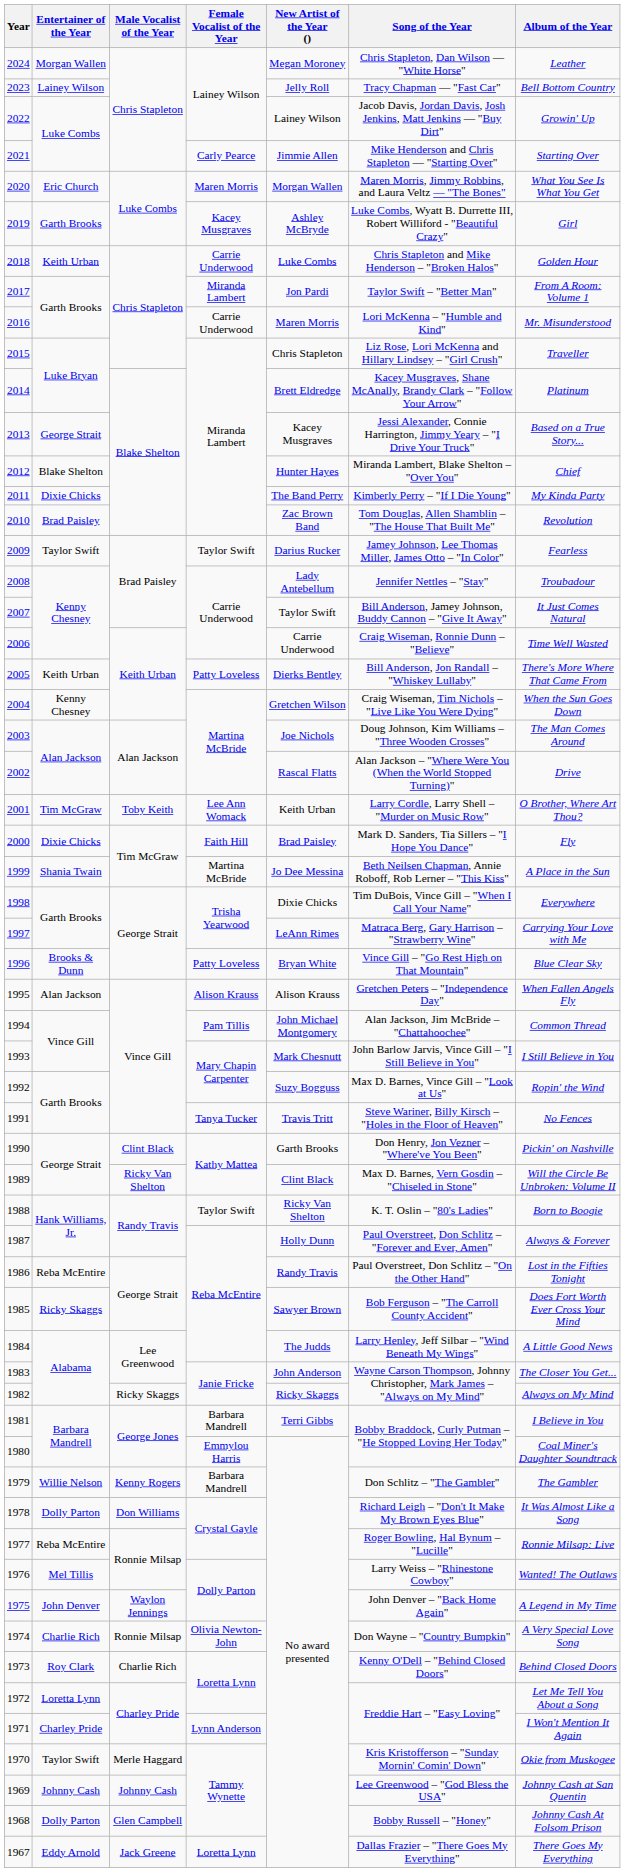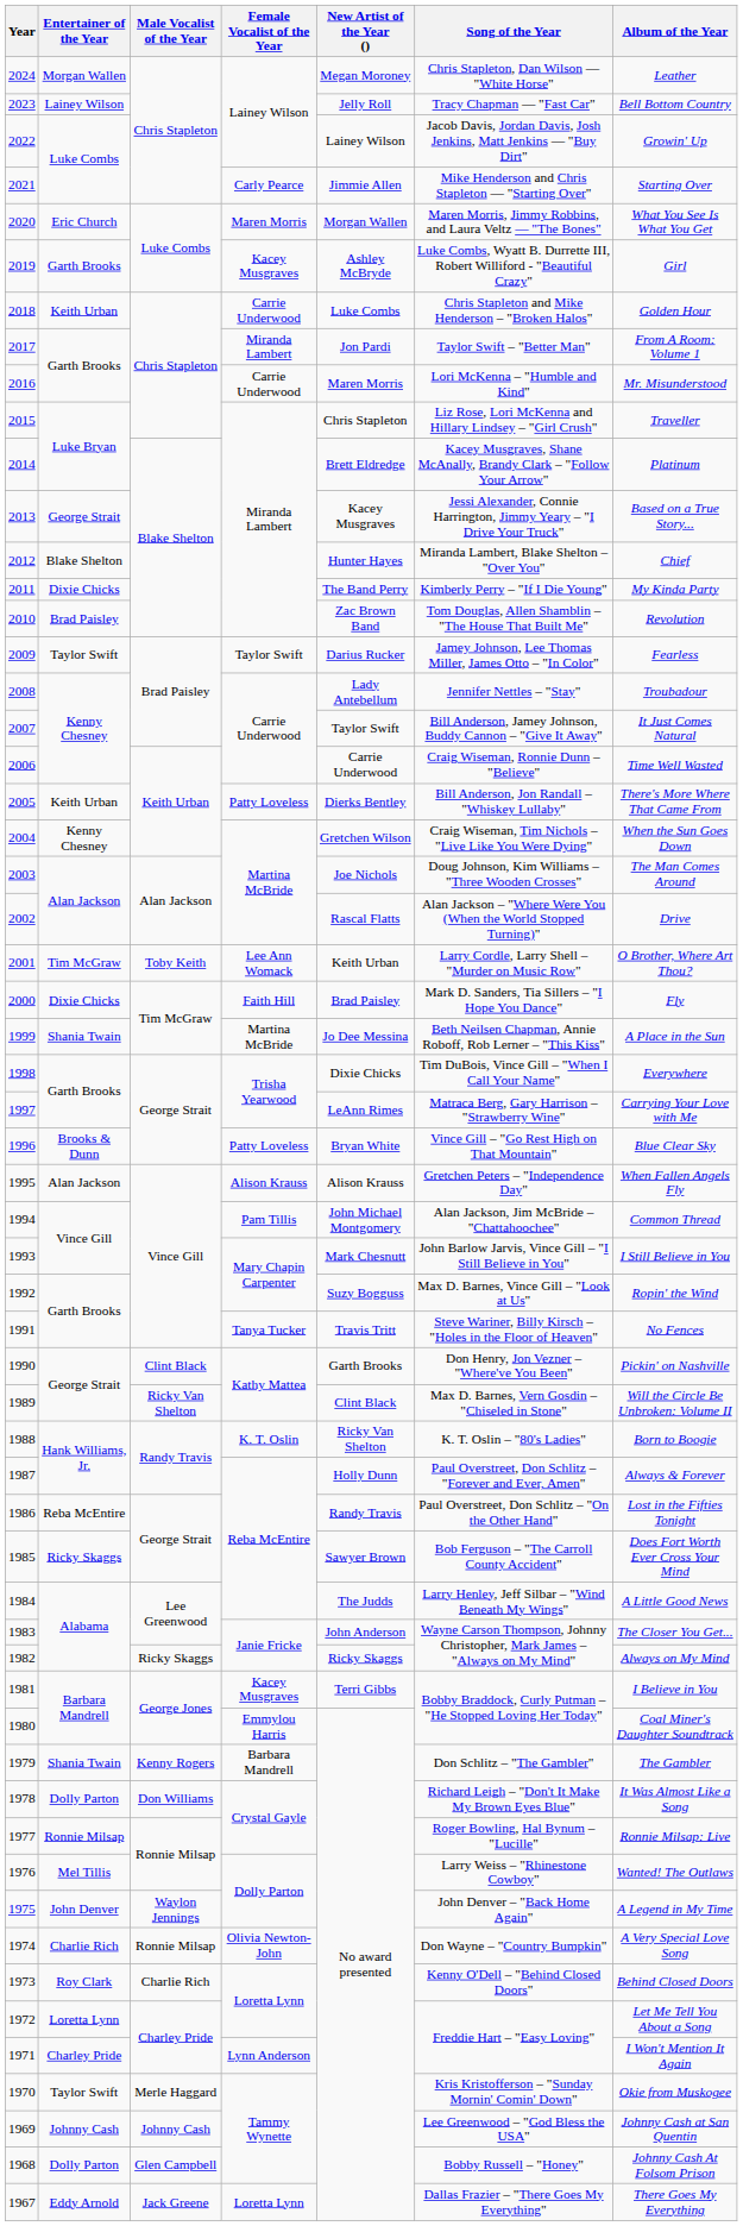 <table class="wikitable sortable" style="text-align:center;">
 <tr>
 <th>Year</th>
 <th><a href='#'>Entertainer of the Year</a></th>
 <th><a href='#'>Male Vocalist of the Year</a></th>
 <th><a href='#'>Female Vocalist of the Year</a></th>
 <th><a href='#'>New Artist of the Year</a><br>()</th>
 <th><a href='#'>Song of the Year</a></th>
 <th><a href='#'>Album of the Year</a></th>
 </tr>
 <tr rowspan="2" |>
 <td><a href='#'>2024</a></td>
 <td><a href='#'>Morgan Wallen</a></td>
 <td rowspan="4"><a href='#'>Chris Stapleton</a></td>
 <td rowspan="3">Lainey Wilson</td>
 <td><a href='#'>Megan Moroney</a></td>
 <td><a href='#'>Chris Stapleton</a>, <a href='#'>Dan Wilson</a> — "<a href='#'>White Horse</a>"</td>
 <td><em><a href='#'>Leather</a></em></td>
 </tr>
 <tr>
 <td><a href='#'>2023</a></td>
 <td><a href='#'>Lainey Wilson</a></td>
 <td><a href='#'>Jelly Roll</a></td>
 <td><a href='#'>Tracy Chapman</a> — "<a href='#'>Fast Car</a>"</td>
 <td><em><a href='#'>Bell Bottom Country</a></em></td>
 </tr>
 <tr>
 <td><a href='#'>2022</a></td>
 <td rowspan="2"><a href='#'>Luke Combs</a></td>
 <td>Lainey Wilson</td>
 <td>Jacob Davis, <a href='#'>Jordan Davis</a>, <a href='#'>Josh Jenkins</a>, <a href='#'>Matt Jenkins</a> — "<a href='#'>Buy Dirt</a>"</td>
 <td><em><a href='#'>Growin' Up</a></em></td>
 </tr>
 <tr>
 <td><a href='#'>2021</a></td>
 <td><a href='#'>Carly Pearce</a></td>
 <td><a href='#'>Jimmie Allen</a></td>
 <td><a href='#'>Mike Henderson</a> and <a href='#'>Chris Stapleton</a> — "<a href='#'>Starting Over</a>"</td>
 <td><a href='#'><em>Starting Over</em></a></td>
 </tr>
 <tr>
 <td><a href='#'>2020</a></td>
 <td><a href='#'>Eric Church</a></td>
 <td rowspan="2"><a href='#'>Luke Combs</a></td>
 <td><a href='#'>Maren Morris</a></td>
 <td><a href='#'>Morgan Wallen</a></td>
 <td><a href='#'>Maren Morris</a>, <a href='#'>Jimmy Robbins</a>, and Laura Veltz <a href='#'>— "The Bones"</a></td>
 <td><em><a href='#'>What You See Is What You Get</a></em></td>
 </tr>
 <tr>
 <td><a href='#'>2019</a></td>
 <td><a href='#'>Garth Brooks</a></td>
 <td><a href='#'>Kacey Musgraves</a></td>
 <td><a href='#'>Ashley McBryde</a></td>
 <td><a href='#'>Luke Combs</a>, Wyatt B. Durrette III, Robert Williford - "<a href='#'>Beautiful Crazy</a>"</td>
 <td><em><a href='#'>Girl</a></em></td>
 </tr>
 <tr>
 <td><a href='#'>2018</a></td>
 <td><a href='#'>Keith Urban</a></td>
 <td rowspan="4"><a href='#'>Chris Stapleton</a></td>
 <td><a href='#'>Carrie Underwood</a></td>
 <td><a href='#'>Luke Combs</a></td>
 <td><a href='#'>Chris Stapleton</a> and <a href='#'>Mike Henderson</a> – "<a href='#'>Broken Halos</a>"</td>
 <td><em><a href='#'>Golden Hour</a></em></td>
 </tr>
 <tr>
 <td><a href='#'>2017</a></td>
 <td rowspan="2">Garth Brooks</td>
 <td><a href='#'>Miranda Lambert</a></td>
 <td><a href='#'>Jon Pardi</a></td>
 <td><a href='#'>Taylor Swift</a> – "<a href='#'>Better Man</a>"</td>
 <td><em><a href='#'>From A Room: Volume 1</a></em></td>
 </tr>
 <tr>
 <td><a href='#'>2016</a></td>
 <td>Carrie Underwood</td>
 <td><a href='#'>Maren Morris</a></td>
 <td><a href='#'>Lori McKenna</a> – "<a href='#'>Humble and Kind</a>"</td>
 <td><em><a href='#'>Mr. Misunderstood</a></em></td>
 </tr>
 <tr>
 <td><a href='#'>2015</a></td>
 <td rowspan="2"><a href='#'>Luke Bryan</a></td>
 <td rowspan="6">Miranda Lambert</td>
 <td>Chris Stapleton</td>
 <td><a href='#'>Liz Rose</a>, <a href='#'>Lori McKenna</a> and <a href='#'>Hillary Lindsey</a> – "<a href='#'>Girl Crush</a>"</td>
 <td><em><a href='#'>Traveller</a></em></td>
 </tr>
 <tr>
 <td><a href='#'>2014</a></td>
 <td rowspan="5"><a href='#'>Blake Shelton</a></td>
 <td><a href='#'>Brett Eldredge</a></td>
 <td><a href='#'>Kacey Musgraves</a>, <a href='#'>Shane McAnally</a>, <a href='#'>Brandy Clark</a> – "<a href='#'>Follow Your Arrow</a>"</td>
 <td><em><a href='#'>Platinum</a></em></td>
 </tr>
 <tr>
 <td><a href='#'>2013</a></td>
 <td><a href='#'>George Strait</a></td>
 <td>Kacey Musgraves</td>
 <td><a href='#'>Jessi Alexander</a>, Connie Harrington, <a href='#'>Jimmy Yeary</a> – "<a href='#'>I Drive Your Truck</a>"</td>
 <td><em><a href='#'>Based on a True Story...</a></em></td>
 </tr>
 <tr>
 <td><a href='#'>2012</a></td>
 <td>Blake Shelton</td>
 <td><a href='#'>Hunter Hayes</a></td>
 <td>Miranda Lambert, Blake Shelton – "<a href='#'>Over You</a>"</td>
 <td><em><a href='#'>Chief</a></em></td>
 </tr>
 <tr>
 <td><a href='#'>2011</a></td>
 <td><a href='#'>Dixie Chicks</a></td>
 <td><a href='#'>The Band Perry</a></td>
 <td><a href='#'>Kimberly Perry</a> – "<a href='#'>If I Die Young</a>"</td>
 <td><em><a href='#'>My Kinda Party</a></em></td>
 </tr>
 <tr>
 <td><a href='#'>2010</a></td>
 <td><a href='#'>Brad Paisley</a></td>
 <td><a href='#'>Zac Brown Band</a></td>
 <td><a href='#'>Tom Douglas</a>, <a href='#'>Allen Shamblin</a> – "<a href='#'>The House That Built Me</a>"</td>
 <td><em><a href='#'>Revolution</a></em></td>
 </tr>
 <tr>
 <td><a href='#'>2009</a></td>
 <td>Taylor Swift</td>
 <td rowspan="3">Brad Paisley</td>
 <td>Taylor Swift</td>
 <td><a href='#'>Darius Rucker</a></td>
 <td><a href='#'>Jamey Johnson</a>, <a href='#'>Lee Thomas Miller</a>, <a href='#'>James Otto</a> – "<a href='#'>In Color</a>"</td>
 <td><em><a href='#'>Fearless</a></em></td>
 </tr>
 <tr>
 <td><a href='#'>2008</a></td>
 <td rowspan="3"><a href='#'>Kenny Chesney</a></td>
 <td rowspan="3">Carrie Underwood</td>
 <td><a href='#'>Lady Antebellum</a></td>
 <td><a href='#'>Jennifer Nettles</a> – "<a href='#'>Stay</a>"</td>
 <td><em><a href='#'>Troubadour</a></em></td>
 </tr>
 <tr>
 <td><a href='#'>2007</a></td>
 <td>Taylor Swift</td>
 <td><a href='#'>Bill Anderson</a>, Jamey Johnson, <a href='#'>Buddy Cannon</a> – "<a href='#'>Give It Away</a>"</td>
 <td><em><a href='#'>It Just Comes Natural</a></em></td>
 </tr>
 <tr>
 <td><a href='#'>2006</a></td>
 <td rowspan="3"><a href='#'>Keith Urban</a></td>
 <td>Carrie Underwood</td>
 <td><a href='#'>Craig Wiseman</a>, <a href='#'>Ronnie Dunn</a> – "<a href='#'>Believe</a>"</td>
 <td><em><a href='#'>Time Well Wasted</a></em></td>
 </tr>
 <tr>
 <td><a href='#'>2005</a></td>
 <td>Keith Urban</td>
 <td><a href='#'>Patty Loveless</a></td>
 <td><a href='#'>Dierks Bentley</a></td>
 <td><a href='#'>Bill Anderson</a>, <a href='#'>Jon Randall</a> – "<a href='#'>Whiskey Lullaby</a>"</td>
 <td><em><a href='#'>There's More Where That Came From</a></em></td>
 </tr>
 <tr>
 <td><a href='#'>2004</a></td>
 <td>Kenny Chesney</td>
 <td rowspan="3"><a href='#'>Martina McBride</a></td>
 <td><a href='#'>Gretchen Wilson</a></td>
 <td>Craig Wiseman, <a href='#'>Tim Nichols</a> – "<a href='#'>Live Like You Were Dying</a>"</td>
 <td><em><a href='#'>When the Sun Goes Down</a></em></td>
 </tr>
 <tr>
 <td><a href='#'>2003</a></td>
 <td rowspan="2"><a href='#'>Alan Jackson</a></td>
 <td rowspan="2">Alan Jackson</td>
 <td><a href='#'>Joe Nichols</a></td>
 <td>Doug Johnson, Kim Williams – "<a href='#'>Three Wooden Crosses</a>"</td>
 <td><em><a href='#'>The Man Comes Around</a></em></td>
 </tr>
 <tr>
 <td><a href='#'>2002</a></td>
 <td><a href='#'>Rascal Flatts</a></td>
 <td>Alan Jackson – "<a href='#'>Where Were You (When the World Stopped Turning)</a>"</td>
 <td><em><a href='#'>Drive</a></em></td>
 </tr>
 <tr>
 <td><a href='#'>2001</a></td>
 <td><a href='#'>Tim McGraw</a></td>
 <td><a href='#'>Toby Keith</a></td>
 <td><a href='#'>Lee Ann Womack</a></td>
 <td>Keith Urban</td>
 <td><a href='#'>Larry Cordle</a>, Larry Shell – "<a href='#'>Murder on Music Row</a>"</td>
 <td><em><a href='#'>O Brother, Where Art Thou?</a></em></td>
 </tr>
 <tr>
 <td><a href='#'>2000</a></td>
 <td><a href='#'>Dixie Chicks</a></td>
 <td rowspan="2">Tim McGraw</td>
 <td><a href='#'>Faith Hill</a></td>
 <td><a href='#'>Brad Paisley</a></td>
 <td>Mark D. Sanders, Tia Sillers – "<a href='#'>I Hope You Dance</a>"</td>
 <td><em><a href='#'>Fly</a></em></td>
 </tr>
 <tr>
 <td><a href='#'>1999</a></td>
 <td><a href='#'>Shania Twain</a></td>
 <td>Martina McBride</td>
 <td><a href='#'>Jo Dee Messina</a></td>
 <td><a href='#'>Beth Neilsen Chapman</a>, Annie Roboff, Rob Lerner – "<a href='#'>This Kiss</a>"</td>
 <td><em><a href='#'>A Place in the Sun</a></em></td>
 </tr>
 <tr>
 <td><a href='#'>1998</a></td>
 <td rowspan="2">Garth Brooks</td>
 <td rowspan="3">George Strait</td>
 <td rowspan="2"><a href='#'>Trisha Yearwood</a></td>
 <td>Dixie Chicks</td>
 <td>Tim DuBois, Vince Gill – "<a href='#'>When I Call Your Name</a>"</td>
 <td><em><a href='#'>Everywhere</a></em></td>
 </tr>
 <tr>
 <td><a href='#'>1997</a></td>
 <td><a href='#'>LeAnn Rimes</a></td>
 <td><a href='#'>Matraca Berg</a>, <a href='#'>Gary Harrison</a> – "<a href='#'>Strawberry Wine</a>"</td>
 <td><em><a href='#'>Carrying Your Love with Me</a></em></td>
 </tr>
 <tr>
 <td><a href='#'>1996</a></td>
 <td><a href='#'>Brooks & Dunn</a></td>
 <td><a href='#'>Patty Loveless</a></td>
 <td><a href='#'>Bryan White</a></td>
 <td><a href='#'>Vince Gill</a> – "<a href='#'>Go Rest High on That Mountain</a>"</td>
 <td><em><a href='#'>Blue Clear Sky</a></em></td>
 </tr>
 <tr>
 <td>1995</td>
 <td>Alan Jackson</td>
 <td rowspan="5">Vince Gill</td>
 <td><a href='#'>Alison Krauss</a></td>
 <td>Alison Krauss</td>
 <td><a href='#'>Gretchen Peters</a> – "<a href='#'>Independence Day</a>"</td>
 <td><em><a href='#'>When Fallen Angels Fly</a></em></td>
 </tr>
 <tr>
 <td>1994</td>
 <td rowspan="2">Vince Gill</td>
 <td><a href='#'>Pam Tillis</a></td>
 <td><a href='#'>John Michael Montgomery</a></td>
 <td>Alan Jackson, Jim McBride – "<a href='#'>Chattahoochee</a>"</td>
 <td><em><a href='#'>Common Thread</a></em></td>
 </tr>
 <tr>
 <td>1993</td>
 <td rowspan="2"><a href='#'>Mary Chapin Carpenter</a></td>
 <td><a href='#'>Mark Chesnutt</a></td>
 <td>John Barlow Jarvis, Vince Gill – "<a href='#'>I Still Believe in You</a>"</td>
 <td><em><a href='#'>I Still Believe in You</a></em></td>
 </tr>
 <tr>
 <td>1992</td>
 <td rowspan="2">Garth Brooks</td>
 <td><a href='#'>Suzy Bogguss</a></td>
 <td>Max D. Barnes, Vince Gill – "<a href='#'>Look at Us</a>"</td>
 <td><em><a href='#'>Ropin' the Wind</a></em></td>
 </tr>
 <tr>
 <td>1991</td>
 <td><a href='#'>Tanya Tucker</a></td>
 <td><a href='#'>Travis Tritt</a></td>
 <td><a href='#'>Steve Wariner</a>, <a href='#'>Billy Kirsch</a> – "<a href='#'>Holes in the Floor of Heaven</a>"</td>
 <td><em><a href='#'>No Fences</a></em></td>
 </tr>
 <tr>
 <td>1990</td>
 <td rowspan="2">George Strait</td>
 <td><a href='#'>Clint Black</a></td>
 <td rowspan="2"><a href='#'>Kathy Mattea</a></td>
 <td>Garth Brooks</td>
 <td>Don Henry, <a href='#'>Jon Vezner</a> – "<a href='#'>Where've You Been</a>"</td>
 <td><em><a href='#'>Pickin' on Nashville</a></em></td>
 </tr>
 <tr>
 <td>1989</td>
 <td><a href='#'>Ricky Van Shelton</a></td>
 <td><a href='#'>Clint Black</a></td>
 <td>Max D. Barnes, <a href='#'>Vern Gosdin</a> – "<a href='#'>Chiseled in Stone</a>"</td>
 <td><em><a href='#'>Will the Circle Be Unbroken: Volume II</a></em></td>
 </tr>
 <tr>
 <td>1988</td>
 <td rowspan="2"><a href='#'>Hank Williams, Jr.</a></td>
 <td rowspan="2"><a href='#'>Randy Travis</a></td>
-<td>Taylor Swift</td>
+<td><a href='#'>K. T. Oslin</a></td>
 <td><a href='#'>Ricky Van Shelton</a></td>
 <td>K. T. Oslin – "<a href='#'>80's Ladies</a>"</td>
 <td><em><a href='#'>Born to Boogie</a></em></td>
 </tr>
 <tr>
 <td>1987</td>
 <td rowspan="4"><a href='#'>Reba McEntire</a></td>
 <td><a href='#'>Holly Dunn</a></td>
 <td><a href='#'>Paul Overstreet</a>, <a href='#'>Don Schlitz</a> – "<a href='#'>Forever and Ever, Amen</a>"</td>
 <td><em><a href='#'>Always & Forever</a></em></td>
 </tr>
 <tr>
 <td>1986</td>
 <td>Reba McEntire</td>
 <td rowspan="2">George Strait</td>
 <td><a href='#'>Randy Travis</a></td>
 <td>Paul Overstreet, Don Schlitz – "<a href='#'>On the Other Hand</a>"</td>
 <td><em><a href='#'>Lost in the Fifties Tonight</a></em></td>
 </tr>
 <tr>
 <td>1985</td>
 <td><a href='#'>Ricky Skaggs</a></td>
 <td><a href='#'>Sawyer Brown</a></td>
 <td><a href='#'>Bob Ferguson</a> – "<a href='#'>The Carroll County Accident</a>"</td>
 <td><em><a href='#'>Does Fort Worth Ever Cross Your Mind</a></em></td>
 </tr>
 <tr>
 <td>1984</td>
 <td rowspan="3"><a href='#'>Alabama</a></td>
 <td rowspan="2">Lee Greenwood</td>
 <td><a href='#'>The Judds</a></td>
 <td><a href='#'>Larry Henley</a>, Jeff Silbar – "<a href='#'>Wind Beneath My Wings</a>"</td>
 <td><em><a href='#'>A Little Good News</a></em></td>
 </tr>
 <tr>
 <td>1983</td>
 <td rowspan="2"><a href='#'>Janie Fricke</a></td>
 <td><a href='#'>John Anderson</a></td>
 <td rowspan="2"><a href='#'>Wayne Carson Thompson</a>, Johnny Christopher, <a href='#'>Mark James</a> – "<a href='#'>Always on My Mind</a>"</td>
 <td><em><a href='#'>The Closer You Get...</a></em></td>
 </tr>
 <tr>
 <td>1982</td>
 <td>Ricky Skaggs</td>
 <td><a href='#'>Ricky Skaggs</a></td>
 <td><em><a href='#'>Always on My Mind</a></em></td>
 </tr>
 <tr>
 <td>1981</td>
 <td rowspan="2"><a href='#'>Barbara Mandrell</a></td>
 <td rowspan="2"><a href='#'>George Jones</a></td>
-<td>Barbara Mandrell</td>
+<td><a href='#'>Kacey Musgraves</a></td>
 <td><a href='#'>Terri Gibbs</a></td>
 <td rowspan="2"><a href='#'>Bobby Braddock</a>, <a href='#'>Curly Putman</a> – "<a href='#'>He Stopped Loving Her Today</a>"</td>
 <td><em><a href='#'>I Believe in You</a></em></td>
 </tr>
 <tr>
 <td>1980</td>
 <td><a href='#'>Emmylou Harris</a></td>
 <td rowspan="14">No award presented</td>
 <td><em><a href='#'>Coal Miner's Daughter Soundtrack</a></em></td>
 </tr>
 <tr>
 <td>1979</td>
-<td><a href='#'>Willie Nelson</a></td>
+<td><a href='#'>Shania Twain</a></td>
 <td><a href='#'>Kenny Rogers</a></td>
 <td>Barbara Mandrell</td>
 <td>Don Schlitz – "<a href='#'>The Gambler</a>"</td>
 <td><em><a href='#'>The Gambler</a></em></td>
 </tr>
 <tr>
 <td>1978</td>
 <td><a href='#'>Dolly Parton</a></td>
 <td><a href='#'>Don Williams</a></td>
 <td rowspan="2"><a href='#'>Crystal Gayle</a></td>
 <td><a href='#'>Richard Leigh</a> – "<a href='#'>Don't It Make My Brown Eyes Blue</a>"</td>
 <td><em><a href='#'>It Was Almost Like a Song</a></em></td>
 </tr>
 <tr>
 <td>1977</td>
-<td>Reba McEntire</td>
+<td><a href='#'>Ronnie Milsap</a></td>
 <td rowspan="2">Ronnie Milsap</td>
 <td><a href='#'>Roger Bowling</a>, <a href='#'>Hal Bynum</a> – "<a href='#'>Lucille</a>"</td>
 <td><em><a href='#'>Ronnie Milsap: Live</a></em></td>
 </tr>
 <tr>
 <td>1976</td>
 <td><a href='#'>Mel Tillis</a></td>
 <td rowspan="2"><a href='#'>Dolly Parton</a></td>
 <td>Larry Weiss – "<a href='#'>Rhinestone Cowboy</a>"</td>
 <td><em><a href='#'>Wanted! The Outlaws</a></em></td>
 </tr>
 <tr>
 <td><a href='#'>1975</a></td>
 <td><a href='#'>John Denver</a></td>
 <td><a href='#'>Waylon Jennings</a></td>
 <td>John Denver – "<a href='#'>Back Home Again</a>"</td>
 <td><em><a href='#'>A Legend in My Time</a></em></td>
 </tr>
 <tr>
 <td>1974</td>
 <td><a href='#'>Charlie Rich</a></td>
 <td>Ronnie Milsap</td>
 <td><a href='#'>Olivia Newton-John</a></td>
 <td>Don Wayne – "<a href='#'>Country Bumpkin</a>"</td>
 <td><em><a href='#'>A Very Special Love Song</a></em></td>
 </tr>
 <tr>
 <td>1973</td>
 <td><a href='#'>Roy Clark</a></td>
 <td>Charlie Rich</td>
 <td rowspan="2"><a href='#'>Loretta Lynn</a></td>
 <td><a href='#'>Kenny O'Dell</a> – "<a href='#'>Behind Closed Doors</a>"</td>
 <td><em><a href='#'>Behind Closed Doors</a></em></td>
 </tr>
 <tr>
 <td>1972</td>
 <td><a href='#'>Loretta Lynn</a></td>
 <td rowspan="2"><a href='#'>Charley Pride</a></td>
 <td rowspan="2"><a href='#'>Freddie Hart</a> – "<a href='#'>Easy Loving</a>"</td>
 <td><em><a href='#'>Let Me Tell You About a Song</a></em></td>
 </tr>
 <tr>
 <td>1971</td>
 <td><a href='#'>Charley Pride</a></td>
 <td><a href='#'>Lynn Anderson</a></td>
 <td><em><a href='#'>I Won't Mention It Again</a></em></td>
 </tr>
 <tr>
 <td>1970</td>
 <td>Taylor Swift</td>
 <td>Merle Haggard</td>
 <td rowspan="3"><a href='#'>Tammy Wynette</a></td>
 <td><a href='#'>Kris Kristofferson</a> – "<a href='#'>Sunday Mornin' Comin' Down</a>"</td>
 <td><em><a href='#'>Okie from Muskogee</a></em></td>
 </tr>
 <tr>
 <td>1969</td>
 <td><a href='#'>Johnny Cash</a></td>
 <td><a href='#'>Johnny Cash</a></td>
 <td><a href='#'>Lee Greenwood</a> – "<a href='#'>God Bless the USA</a>"</td>
 <td><em><a href='#'>Johnny Cash at San Quentin</a></em></td>
 </tr>
 <tr>
 <td>1968</td>
 <td><a href='#'>Dolly Parton</a></td>
 <td><a href='#'>Glen Campbell</a></td>
 <td><a href='#'>Bobby Russell</a> – "<a href='#'>Honey</a>"</td>
 <td><em><a href='#'>Johnny Cash At Folsom Prison</a></em></td>
 </tr>
 <tr>
 <td>1967</td>
 <td><a href='#'>Eddy Arnold</a></td>
 <td><a href='#'>Jack Greene</a></td>
 <td><a href='#'>Loretta Lynn</a></td>
 <td><a href='#'>Dallas Frazier</a> – "<a href='#'>There Goes My Everything</a>"</td>
 <td><em><a href='#'>There Goes My Everything</a></em></td>
 </tr>
 </table>
